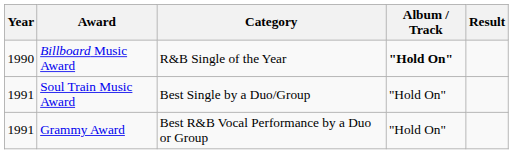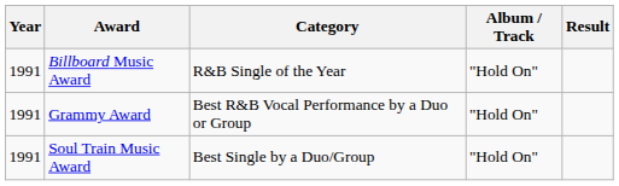 <table class="wikitable">
 <tr>
 <th>Year</th>
 <th>Award</th>
 <th>Category</th>
 <th>Album / Track</th>
 <th>Result</th>
 </tr>
 <tr>
-<td>1990</td>
+<td>1991</td>
 <td><a href='#'><em>Billboard</em> Music Award</a></td>
 <td>R&B Single of the Year</td>
-<td><strong>"Hold On"</strong></td>
-<td></td>
-</tr>
-<tr>
-<td>1991</td>
-<td><a href='#'>Soul Train Music Award</a></td>
-<td>Best Single by a Duo/Group</td>
 <td>"Hold On"</td>
 <td></td>
 </tr>
 <tr>
 <td>1991</td>
 <td><a href='#'>Grammy Award</a></td>
 <td>Best R&B Vocal Performance by a Duo or Group</td>
 <td>"Hold On"</td>
 <td></td>
 </tr>
+<tr>
+<td>1991</td>
+<td><a href='#'>Soul Train Music Award</a></td>
+<td>Best Single by a Duo/Group</td>
+<td>"Hold On"</td>
+<td></td>
+</tr>
 </table>
